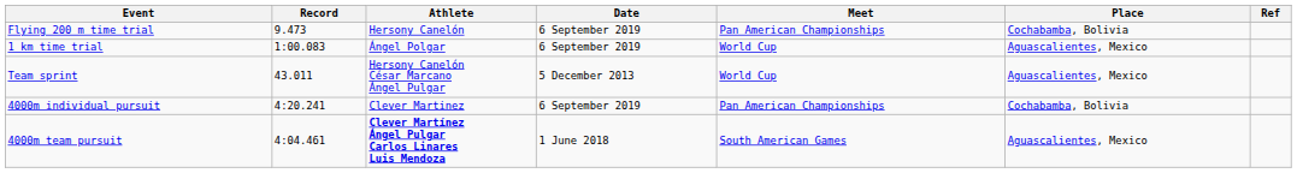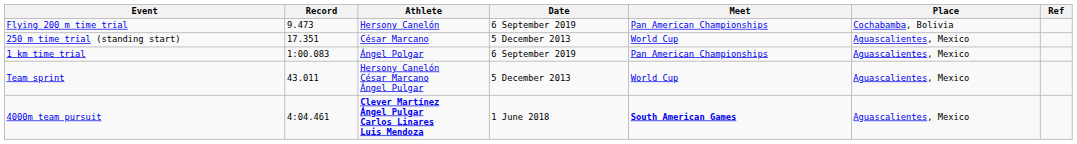 <table class="wikitable" style="font-size:95%; width: 95%;">
 <tr>
 <th>Event</th>
 <th>Record</th>
 <th>Athlete</th>
 <th>Date</th>
 <th>Meet</th>
 <th>Place</th>
 <th>Ref</th>
 </tr>
 <tr>
 <td><a href='#'>Flying 200 m time trial</a></td>
 <td>9.473</td>
 <td><a href='#'>Hersony Canelón</a></td>
 <td>6 September 2019</td>
 <td><a href='#'>Pan American Championships</a></td>
 <td><a href='#'>Cochabamba</a>, Bolivia</td>
 <td></td>
 </tr>
 <tr>
+<td><a href='#'>250 m time trial</a> (standing start)</td>
+<td>17.351</td>
+<td><a href='#'>César Marcano</a></td>
+<td>5 December 2013</td>
+<td><a href='#'>World Cup</a></td>
+<td><a href='#'>Aguascalientes</a>, Mexico</td>
+<td></td>
+</tr>
+<tr>
 <td><a href='#'>1 km time trial</a></td>
 <td>1:00.083</td>
 <td><a href='#'>Ángel Polgar</a></td>
 <td>6 September 2019</td>
-<td><a href='#'>World Cup</a></td>
+<td><a href='#'>Pan American Championships</a></td>
 <td><a href='#'>Aguascalientes</a>, Mexico</td>
 <td></td>
 </tr>
 <tr>
 <td><a href='#'>Team sprint</a></td>
 <td>43.011</td>
 <td><a href='#'>Hersony Canelón</a><br><a href='#'>César Marcano</a><br><a href='#'>Ángel Pulgar</a></td>
 <td>5 December 2013</td>
 <td><a href='#'>World Cup</a></td>
 <td><a href='#'>Aguascalientes</a>, Mexico</td>
 <td></td>
 </tr>
 <tr>
-<td><a href='#'>4000m individual pursuit</a></td>
-<td>4:20.241</td>
-<td><a href='#'>Clever Martinez</a></td>
-<td>6 September 2019</td>
-<td><a href='#'>Pan American Championships</a></td>
-<td><a href='#'>Cochabamba</a>, Bolivia</td>
-<td></td>
-</tr>
-<tr>
 <td><a href='#'>4000m team pursuit</a></td>
 <td>4:04.461</td>
 <td><strong><a href='#'>Clever Martínez</a><br><a href='#'>Ángel Pulgar</a><br><a href='#'>Carlos Linares</a><br><a href='#'>Luis Mendoza</a></strong></td>
 <td>1 June 2018</td>
-<td><a href='#'>South American Games</a></td>
+<td><strong><a href='#'>South American Games</a></strong></td>
 <td><a href='#'>Aguascalientes</a>, Mexico</td>
 <td></td>
 </tr>
 </table>
